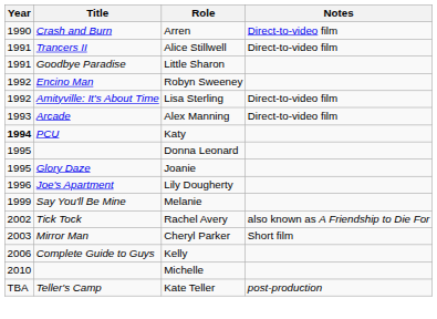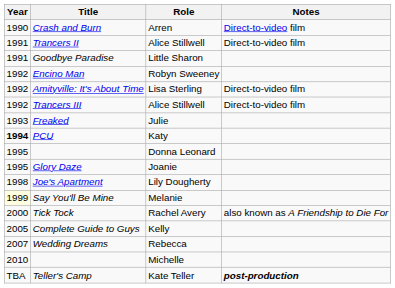 <table class="wikitable sortable">
 <tr>
 <th>Year</th>
 <th>Title</th>
 <th>Role</th>
 <th class="unsortable">Notes</th>
 </tr>
 <tr>
 <td>1990</td>
 <td><em><a href='#'>Crash and Burn</a></em></td>
 <td>Arren</td>
 <td><a href='#'>Direct-to-video</a> film</td>
 </tr>
 <tr>
 <td>1991</td>
 <td><em><a href='#'>Trancers II</a></em></td>
 <td>Alice Stillwell</td>
 <td>Direct-to-video film</td>
 </tr>
 <tr>
 <td>1991</td>
 <td><em>Goodbye Paradise</em></td>
 <td>Little Sharon</td>
 <td></td>
 </tr>
 <tr>
 <td>1992</td>
 <td><em><a href='#'>Encino Man</a></em></td>
 <td>Robyn Sweeney</td>
 <td></td>
 </tr>
 <tr>
 <td>1992</td>
 <td><em><a href='#'>Amityville: It's About Time</a></em></td>
 <td>Lisa Sterling</td>
 <td>Direct-to-video film</td>
 </tr>
 <tr>
+<td>1992</td>
+<td><em><a href='#'>Trancers III</a></em></td>
+<td>Alice Stillwell</td>
+<td>Direct-to-video film</td>
+</tr>
+<tr>
 <td>1993</td>
-<td><em><a href='#'>Arcade</a></em></td>
-<td>Alex Manning</td>
-<td>Direct-to-video film</td>
+<td><em><a href='#'>Freaked</a></em></td>
+<td>Julie</td>
+<td></td>
 </tr>
 <tr>
 <td><strong>1994</strong></td>
 <td><em><a href='#'>PCU</a></em></td>
 <td>Katy</td>
 <td></td>
 </tr>
 <tr>
 <td>1995</td>
 <td><em></em></td>
 <td>Donna Leonard</td>
 <td></td>
 </tr>
 <tr>
 <td>1995</td>
 <td><em><a href='#'>Glory Daze</a></em></td>
 <td>Joanie</td>
 <td></td>
 </tr>
 <tr>
-<td>1996</td>
+<td>1998</td>
 <td><em><a href='#'>Joe's Apartment</a></em></td>
 <td>Lily Dougherty</td>
 <td></td>
 </tr>
 <tr>
-<td>1999</td>
+<td style="background: lightyellow;">1999</td>
 <td><em>Say You'll Be Mine</em></td>
 <td>Melanie</td>
 <td></td>
 </tr>
 <tr>
-<td>2002</td>
+<td>2000</td>
 <td><em>Tick Tock</em></td>
 <td>Rachel Avery</td>
 <td>also known as <em>A Friendship to Die For</em></td>
 </tr>
 <tr>
-<td>2003</td>
-<td><em>Mirror Man</em></td>
-<td>Cheryl Parker</td>
-<td>Short film</td>
+<td>2005</td>
+<td><em>Complete Guide to Guys</em></td>
+<td>Kelly</td>
+<td></td>
 </tr>
 <tr>
-<td>2006</td>
-<td><em>Complete Guide to Guys</em></td>
-<td>Kelly</td>
+<td>2007</td>
+<td><em>Wedding Dreams</em></td>
+<td>Rebecca</td>
 <td></td>
 </tr>
 <tr>
 <td>2010</td>
 <td><em></em></td>
 <td>Michelle</td>
 <td></td>
 </tr>
 <tr>
 <td>TBA</td>
 <td><em>Teller's Camp</em></td>
 <td>Kate Teller</td>
-<td><em>post-production</em></td>
+<td><strong><em>post-production</em></strong></td>
 </tr>
 </table>
